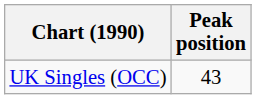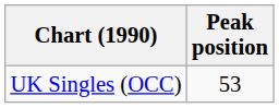 <table class="wikitable">
 <tr>
 <th>Chart (1990)</th>
 <th>Peak<br>position</th>
 </tr>
 <tr>
 <td><a href='#'>UK Singles</a> (<a href='#'>OCC</a>)<br></td>
-<td align=center>43</td>
+<td align=center>53</td>
 </tr>
 </table>
